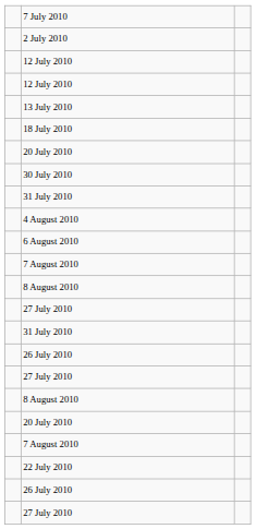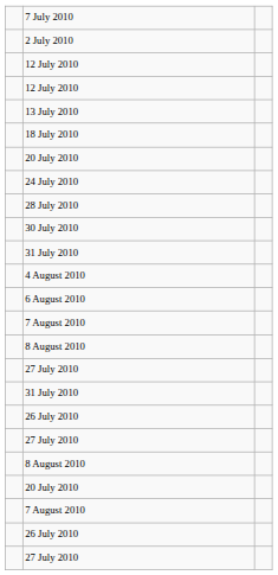 <table class="wikitable" style="font-size: 80%; float: left; width: 26em; margin-right: 1em; height: 700px">
 <tr>
 <td></td>
 <td>7 July 2010</td>
 <td></td>
 </tr>
 <tr>
 <td></td>
 <td>2 July 2010</td>
 <td></td>
 </tr>
 <tr>
 <td></td>
 <td>12 July 2010</td>
 <td></td>
 </tr>
 <tr>
 <td></td>
 <td>12 July 2010</td>
 <td></td>
 </tr>
 <tr>
 <td></td>
 <td>13 July 2010</td>
 <td></td>
 </tr>
 <tr>
 <td></td>
 <td>18 July 2010</td>
 <td></td>
 </tr>
 <tr>
 <td></td>
 <td>20 July 2010</td>
+<td></td>
+</tr>
+<tr>
+<td></td>
+<td>24 July 2010</td>
+<td></td>
+</tr>
+<tr>
+<td></td>
+<td>28 July 2010</td>
 <td></td>
 </tr>
 <tr>
 <td></td>
 <td>30 July 2010</td>
 <td></td>
 </tr>
 <tr>
 <td></td>
 <td>31 July 2010</td>
 <td></td>
 </tr>
 <tr>
 <td></td>
 <td>4 August 2010</td>
 <td></td>
 </tr>
 <tr>
 <td></td>
 <td>6 August 2010</td>
 <td></td>
 </tr>
 <tr>
 <td></td>
 <td>7 August 2010</td>
 <td></td>
 </tr>
 <tr>
 <td></td>
 <td>8 August 2010</td>
 <td></td>
 </tr>
 <tr>
 <td></td>
 <td>27 July 2010</td>
 <td></td>
 </tr>
 <tr>
 <td></td>
 <td>31 July 2010</td>
 <td></td>
 </tr>
 <tr>
 <td></td>
 <td>26 July 2010</td>
 <td></td>
 </tr>
 <tr>
 <td></td>
 <td>27 July 2010</td>
 <td></td>
 </tr>
 <tr>
 <td></td>
 <td>8 August 2010</td>
 <td></td>
 </tr>
 <tr>
 <td></td>
 <td>20 July 2010</td>
 <td></td>
 </tr>
 <tr>
 <td></td>
 <td>7 August 2010</td>
 <td></td>
 </tr>
 <tr>
 <td></td>
-<td>22 July 2010</td>
-<td></td>
-</tr>
-<tr>
-<td></td>
 <td>26 July 2010</td>
 <td></td>
 </tr>
 <tr>
 <td></td>
 <td>27 July 2010</td>
 <td></td>
 </tr>
 </table>
